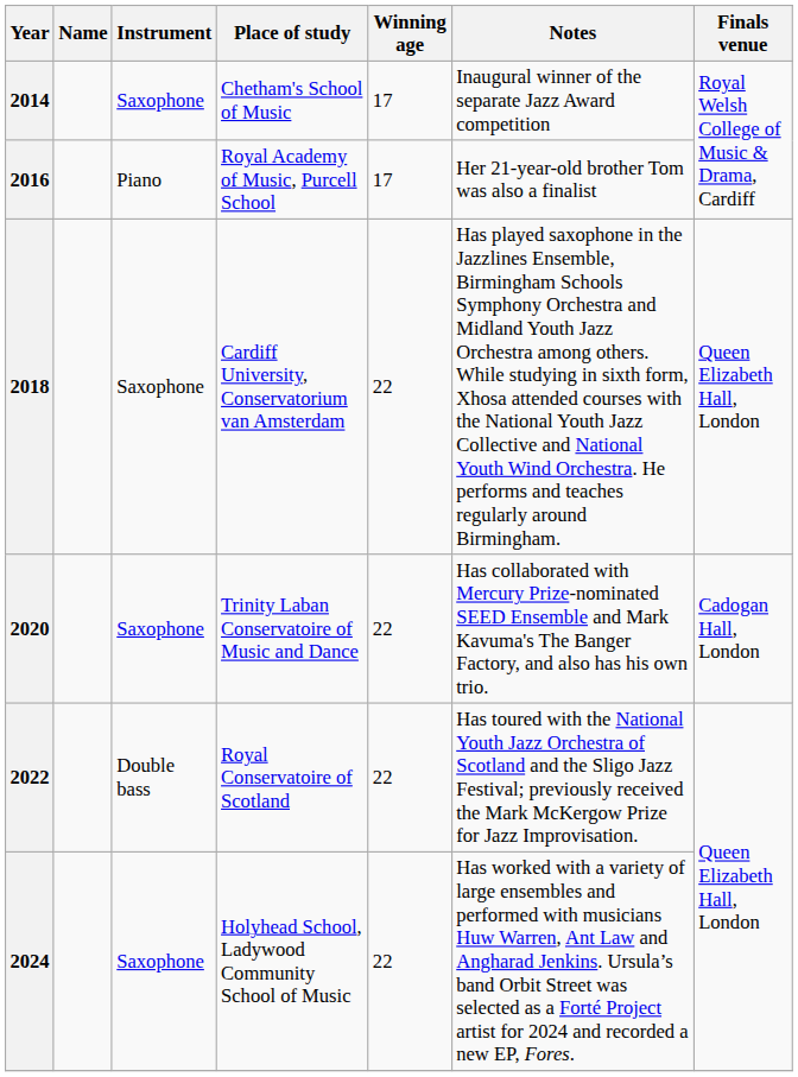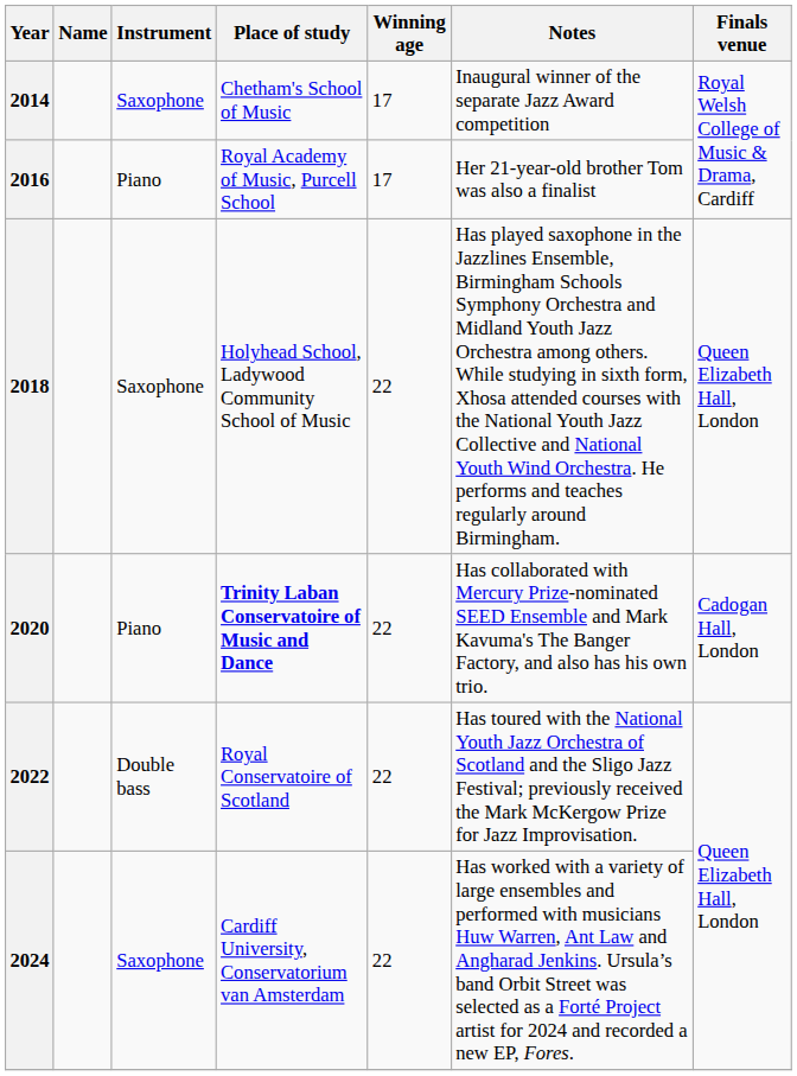 <table class="wikitable sortable" style="font-size: 95%;">
 <tr>
 <th>Year</th>
 <th>Name</th>
 <th>Instrument</th>
 <th class="unsortable">Place of study</th>
 <th>Winning age</th>
 <th class="unsortable">Notes</th>
 <th class="unsortable">Finals venue</th>
 </tr>
 <tr>
 <th>2014</th>
 <td></td>
 <td><a href='#'>Saxophone</a></td>
 <td><a href='#'>Chetham's School of Music</a></td>
 <td>17</td>
 <td>Inaugural winner of the separate Jazz Award competition</td>
 <td rowspan="2"><a href='#'>Royal Welsh College of Music & Drama</a>, Cardiff</td>
 </tr>
 <tr>
 <th>2016</th>
 <td></td>
 <td>Piano</td>
 <td><a href='#'>Royal Academy of Music</a>, <a href='#'>Purcell School</a></td>
 <td>17</td>
 <td>Her 21-year-old brother Tom was also a finalist</td>
 </tr>
 <tr>
 <th>2018</th>
 <td></td>
 <td>Saxophone</td>
-<td><a href='#'>Cardiff University</a>, <a href='#'>Conservatorium van Amsterdam</a></td>
+<td><a href='#'>Holyhead School</a>, Ladywood Community School of Music</td>
 <td>22</td>
 <td>Has played saxophone in the Jazzlines Ensemble, Birmingham Schools Symphony Orchestra and Midland Youth Jazz Orchestra among others. While studying in sixth form, Xhosa attended courses with the National Youth Jazz Collective and <a href='#'>National Youth Wind Orchestra</a>. He performs and teaches regularly around Birmingham.</td>
 <td><a href='#'>Queen Elizabeth Hall</a>, London</td>
 </tr>
 <tr>
 <th>2020</th>
 <td></td>
-<td><a href='#'>Saxophone</a></td>
-<td><a href='#'>Trinity Laban Conservatoire of Music and Dance</a></td>
+<td>Piano</td>
+<td><strong><a href='#'>Trinity Laban Conservatoire of Music and Dance</a></strong></td>
 <td>22</td>
 <td>Has collaborated with <a href='#'>Mercury Prize</a>-nominated <a href='#'>SEED Ensemble</a> and Mark Kavuma's The Banger Factory, and also has his own trio.</td>
 <td><a href='#'>Cadogan Hall</a>, London</td>
 </tr>
 <tr>
 <th>2022</th>
 <td></td>
 <td>Double bass</td>
 <td><a href='#'>Royal Conservatoire of Scotland</a></td>
 <td>22</td>
 <td>Has toured with the <a href='#'>National Youth Jazz Orchestra of Scotland</a> and the Sligo Jazz Festival; previously received the Mark McKergow Prize for Jazz Improvisation.</td>
 <td rowspan="2"><a href='#'>Queen Elizabeth Hall</a>, London</td>
 </tr>
 <tr>
 <th>2024</th>
 <td></td>
 <td><a href='#'>Saxophone</a></td>
-<td><a href='#'>Holyhead School</a>, Ladywood Community School of Music</td>
+<td><a href='#'>Cardiff University</a>, <a href='#'>Conservatorium van Amsterdam</a></td>
 <td>22</td>
 <td>Has worked with a variety of large ensembles and performed with musicians <a href='#'>Huw Warren</a>, <a href='#'>Ant Law</a> and <a href='#'>Angharad Jenkins</a>. Ursula’s band Orbit Street was selected as a <a href='#'>Forté Project</a> artist for 2024 and recorded a new EP, <em>Fores</em>.</td>
 </tr>
 <tr>
 </tr>
 </table>
